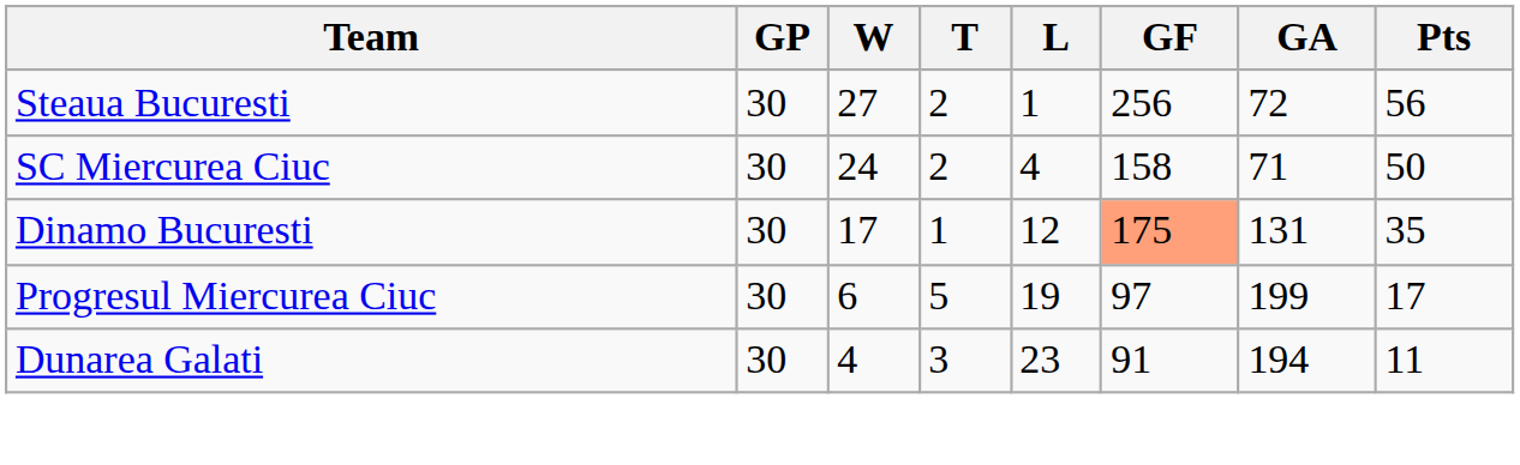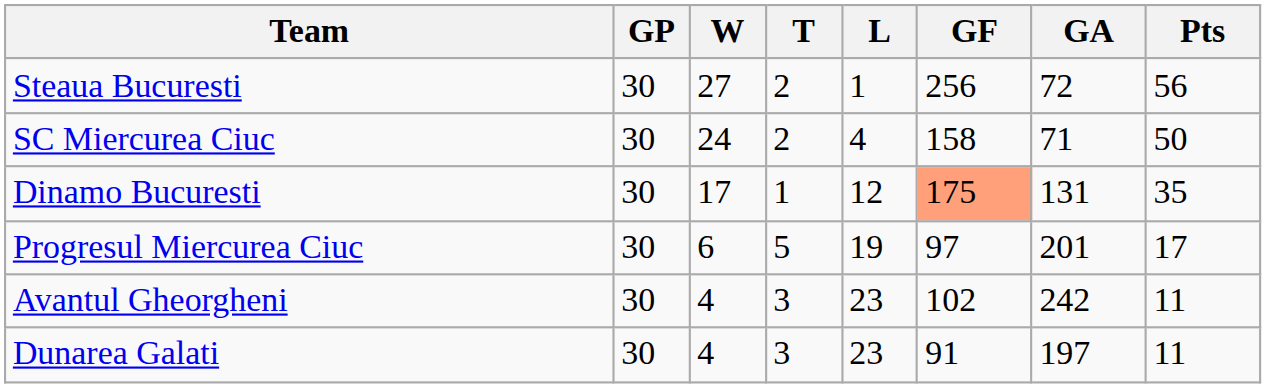 <table class="wikitable">
 <tr>
 <th width="40%">Team</th>
 <th width="5%">GP</th>
 <th width="5%">W</th>
 <th width="5%">T</th>
 <th width="5%">L</th>
 <th width="7.5%">GF</th>
 <th width="7.5%">GA</th>
 <th width="7.5%">Pts</th>
 </tr>
 <tr>
 <td><a href='#'>Steaua Bucuresti</a></td>
 <td>30</td>
 <td>27</td>
 <td>2</td>
 <td>1</td>
 <td>256</td>
 <td>72</td>
 <td>56</td>
 </tr>
 <tr>
 <td><a href='#'>SC Miercurea Ciuc</a></td>
 <td>30</td>
 <td>24</td>
 <td>2</td>
 <td>4</td>
 <td>158</td>
 <td>71</td>
 <td>50</td>
 </tr>
 <tr>
 <td><a href='#'>Dinamo Bucuresti</a></td>
 <td>30</td>
 <td>17</td>
 <td>1</td>
 <td>12</td>
 <td style="background: lightsalmon;">175</td>
 <td>131</td>
 <td>35</td>
 </tr>
 <tr>
 <td><a href='#'>Progresul Miercurea Ciuc</a></td>
 <td>30</td>
 <td>6</td>
 <td>5</td>
 <td>19</td>
 <td>97</td>
-<td>199</td>
+<td>201</td>
 <td>17</td>
+</tr>
+<tr>
+<td><a href='#'>Avantul Gheorgheni</a></td>
+<td>30</td>
+<td>4</td>
+<td>3</td>
+<td>23</td>
+<td>102</td>
+<td>242</td>
+<td>11</td>
 </tr>
 <tr>
 <td><a href='#'>Dunarea Galati</a></td>
 <td>30</td>
 <td>4</td>
 <td>3</td>
 <td>23</td>
 <td>91</td>
-<td>194</td>
+<td>197</td>
 <td>11</td>
 </tr>
 </table>
